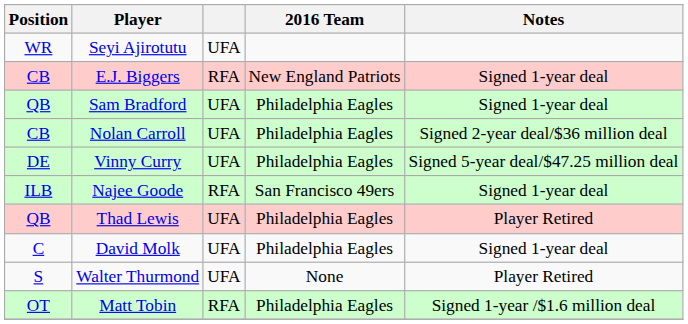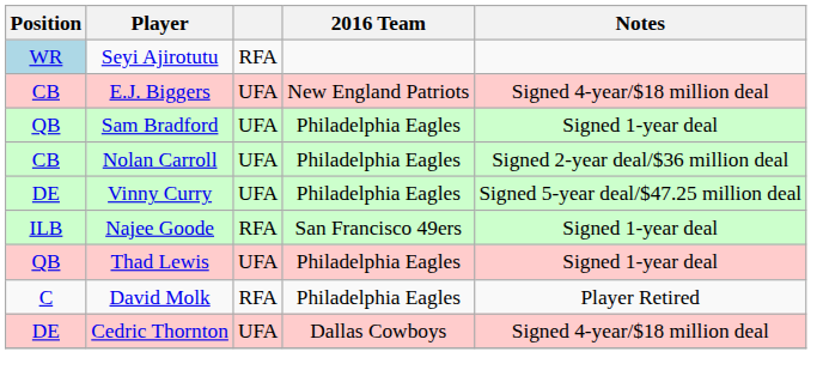 <table class="wikitable" style="font-size: 95%; text-align: center;">
 <tr>
 <th>Position</th>
 <th>Player</th>
 <th></th>
 <th>2016 Team</th>
 <th>Notes</th>
 </tr>
 <tr>
-<td><a href='#'>WR</a></td>
+<td style="background: lightblue;"><a href='#'>WR</a></td>
 <td><a href='#'>Seyi Ajirotutu</a></td>
-<td>UFA</td>
+<td>RFA</td>
 <td></td>
 <td></td>
 </tr>
 <tr style="background:#fcc;">
 <td><a href='#'>CB</a></td>
 <td><a href='#'>E.J. Biggers</a></td>
-<td>RFA</td>
+<td>UFA</td>
 <td>New England Patriots</td>
-<td>Signed 1-year deal</td>
+<td>Signed 4-year/$18 million deal</td>
 </tr>
 <tr style="background:#cfc;">
 <td><a href='#'>QB</a></td>
 <td><a href='#'>Sam Bradford</a></td>
 <td>UFA</td>
 <td>Philadelphia Eagles</td>
 <td>Signed 1-year deal</td>
 </tr>
 <tr style="background:#cfc;">
 <td><a href='#'>CB</a></td>
 <td><a href='#'>Nolan Carroll</a></td>
 <td>UFA</td>
 <td>Philadelphia Eagles</td>
 <td>Signed 2-year deal/$36 million deal</td>
 </tr>
 <tr style="background:#cfc;">
 <td><a href='#'>DE</a></td>
 <td><a href='#'>Vinny Curry</a></td>
 <td>UFA</td>
 <td>Philadelphia Eagles</td>
 <td>Signed 5-year deal/$47.25 million deal</td>
 </tr>
 <tr style="background:#cfc;">
 <td><a href='#'>ILB</a></td>
 <td><a href='#'>Najee Goode</a></td>
 <td>RFA</td>
 <td>San Francisco 49ers</td>
 <td>Signed 1-year deal</td>
 </tr>
 <tr style="background:#fcc;">
 <td><a href='#'>QB</a></td>
 <td><a href='#'>Thad Lewis</a></td>
 <td>UFA</td>
 <td>Philadelphia Eagles</td>
-<td>Player Retired</td>
+<td>Signed 1-year deal</td>
 </tr>
 <tr style="background:#fcc:">
 <td><a href='#'>C</a></td>
 <td><a href='#'>David Molk</a></td>
-<td>UFA</td>
+<td>RFA</td>
 <td>Philadelphia Eagles</td>
-<td>Signed 1-year deal</td>
-</tr>
-<tr>
-<td><a href='#'>S</a></td>
-<td><a href='#'>Walter Thurmond</a></td>
-<td>UFA</td>
-<td>None</td>
 <td>Player Retired</td>
 </tr>
-<tr style="background:#cfc;">
-<td><a href='#'>OT</a></td>
-<td><a href='#'>Matt Tobin</a></td>
-<td>RFA</td>
-<td>Philadelphia Eagles</td>
-<td>Signed 1-year /$1.6 million deal</td>
+<tr style="background:#fcc;">
+<td><a href='#'>DE</a></td>
+<td><a href='#'>Cedric Thornton</a></td>
+<td>UFA</td>
+<td>Dallas Cowboys</td>
+<td>Signed 4-year/$18 million deal</td>
 </tr>
 <tr>
 </tr>
 </table>
